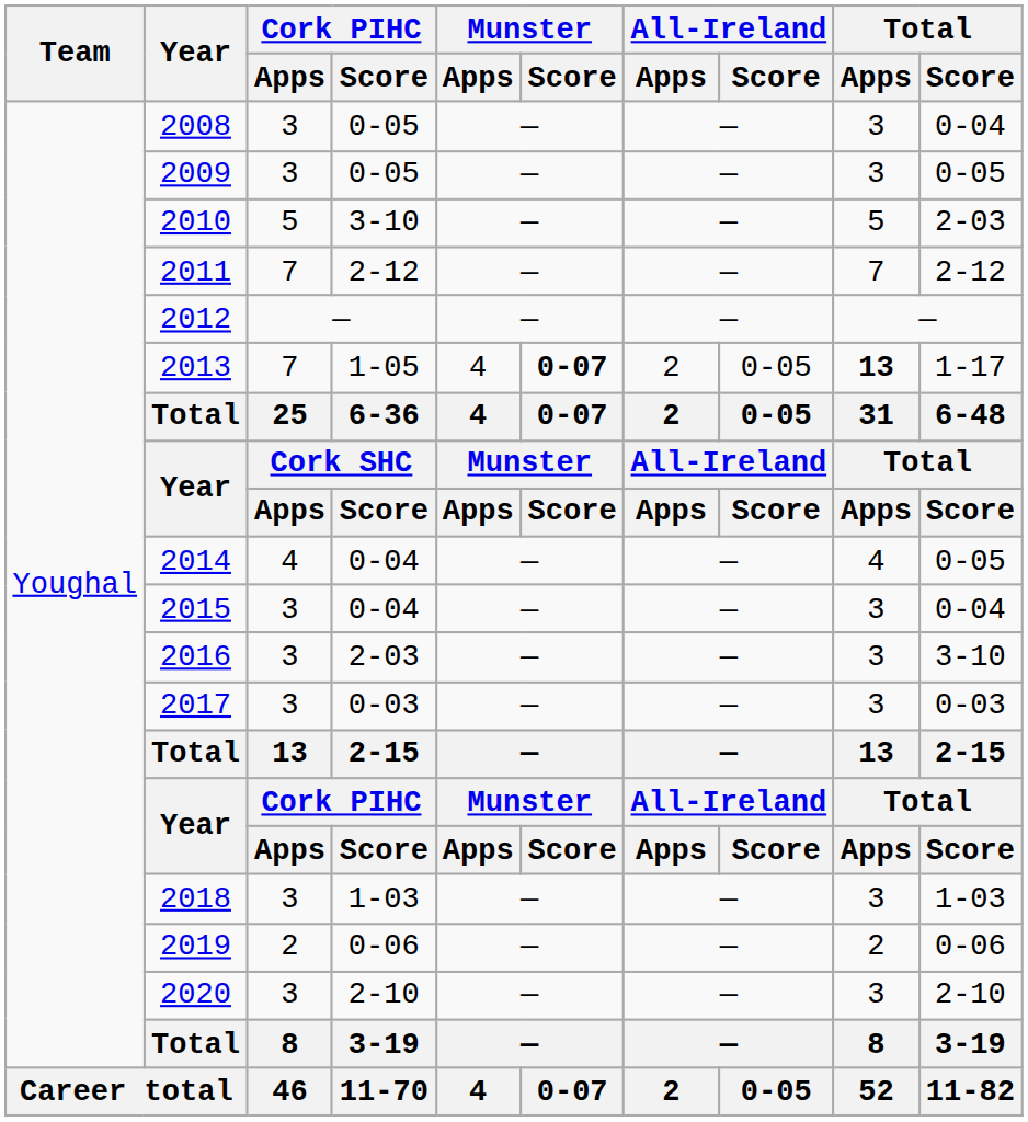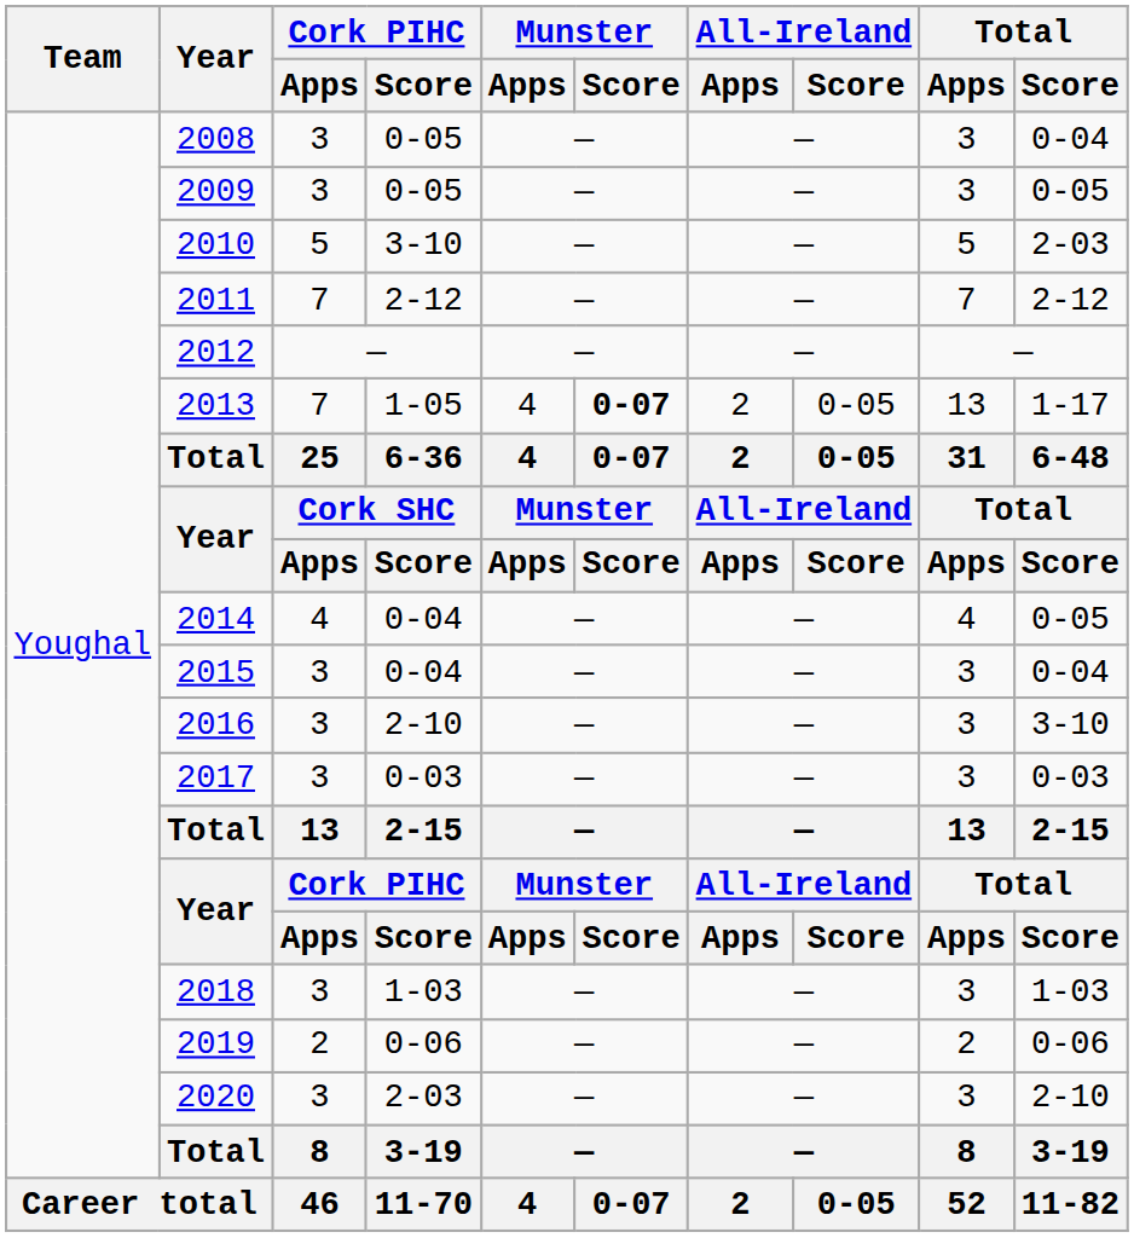 <table class="wikitable" style="text-align:center">
 <tr>
 <th rowspan="2">Team</th>
 <th rowspan="2">Year</th>
 <th colspan="2"><a href='#'>Cork PIHC</a></th>
 <th colspan="2"><a href='#'>Munster</a></th>
 <th colspan="2"><a href='#'>All-Ireland</a></th>
 <th colspan="2">Total</th>
 </tr>
 <tr>
 <th>Apps</th>
 <th>Score</th>
 <th>Apps</th>
 <th>Score</th>
 <th>Apps</th>
 <th>Score</th>
 <th>Apps</th>
 <th>Score</th>
 </tr>
 <tr>
 <td rowspan="20"><a href='#'>Youghal</a></td>
 <td><a href='#'>2008</a></td>
 <td>3</td>
 <td>0-05</td>
 <td colspan=2>—</td>
 <td colspan=2>—</td>
 <td>3</td>
 <td>0-04</td>
 </tr>
 <tr>
 <td><a href='#'>2009</a></td>
 <td>3</td>
 <td>0-05</td>
 <td colspan=2>—</td>
 <td colspan=2>—</td>
 <td>3</td>
 <td>0-05</td>
 </tr>
 <tr>
 <td><a href='#'>2010</a></td>
 <td>5</td>
 <td>3-10</td>
 <td colspan=2>—</td>
 <td colspan=2>—</td>
 <td>5</td>
 <td>2-03</td>
 </tr>
 <tr>
 <td><a href='#'>2011</a></td>
 <td>7</td>
 <td>2-12</td>
 <td colspan=2>—</td>
 <td colspan=2>—</td>
 <td>7</td>
 <td>2-12</td>
 </tr>
 <tr>
 <td><a href='#'>2012</a></td>
 <td colspan=2>—</td>
 <td colspan=2>—</td>
 <td colspan=2>—</td>
 <td colspan=2>—</td>
 </tr>
 <tr>
 <td><a href='#'>2013</a></td>
 <td>7</td>
 <td>1-05</td>
 <td>4</td>
 <td><strong>0-07</strong></td>
 <td>2</td>
 <td>0-05</td>
-<td><strong>13</strong></td>
+<td>13</td>
 <td>1-17</td>
 </tr>
 <tr>
 <th>Total</th>
 <th>25</th>
 <th>6-36</th>
 <th>4</th>
 <th>0-07</th>
 <th>2</th>
 <th>0-05</th>
 <th>31</th>
 <th>6-48</th>
 </tr>
 <tr>
 <th rowspan=2>Year</th>
 <th colspan=2><a href='#'>Cork SHC</a></th>
 <th colspan="2"><a href='#'>Munster</a></th>
 <th colspan="2"><a href='#'>All-Ireland</a></th>
 <th colspan="2">Total</th>
 </tr>
 <tr>
 <th>Apps</th>
 <th>Score</th>
 <th>Apps</th>
 <th>Score</th>
 <th>Apps</th>
 <th>Score</th>
 <th>Apps</th>
 <th>Score</th>
 </tr>
 <tr>
 <td><a href='#'>2014</a></td>
 <td>4</td>
 <td>0-04</td>
 <td colspan=2>—</td>
 <td colspan=2>—</td>
 <td>4</td>
 <td>0-05</td>
 </tr>
 <tr>
 <td><a href='#'>2015</a></td>
 <td>3</td>
 <td>0-04</td>
 <td colspan=2>—</td>
 <td colspan=2>—</td>
 <td>3</td>
 <td>0-04</td>
 </tr>
 <tr>
 <td><a href='#'>2016</a></td>
 <td>3</td>
-<td>2-03</td>
+<td>2-10</td>
 <td colspan=2>—</td>
 <td colspan=2>—</td>
 <td>3</td>
 <td>3-10</td>
 </tr>
 <tr>
 <td><a href='#'>2017</a></td>
 <td>3</td>
 <td>0-03</td>
 <td colspan=2>—</td>
 <td colspan=2>—</td>
 <td>3</td>
 <td>0-03</td>
 </tr>
 <tr>
 <th>Total</th>
 <th>13</th>
 <th>2-15</th>
 <th colspan=2>—</th>
 <th colspan=2>—</th>
 <th>13</th>
 <th>2-15</th>
 </tr>
 <tr>
 <th rowspan=2>Year</th>
 <th colspan=2><a href='#'>Cork PIHC</a></th>
 <th colspan="2"><a href='#'>Munster</a></th>
 <th colspan="2"><a href='#'>All-Ireland</a></th>
 <th colspan="2">Total</th>
 </tr>
 <tr>
 <th>Apps</th>
 <th>Score</th>
 <th>Apps</th>
 <th>Score</th>
 <th>Apps</th>
 <th>Score</th>
 <th>Apps</th>
 <th>Score</th>
 </tr>
 <tr>
 <td><a href='#'>2018</a></td>
 <td>3</td>
 <td>1-03</td>
 <td colspan=2>—</td>
 <td colspan=2>—</td>
 <td>3</td>
 <td>1-03</td>
 </tr>
 <tr>
 <td><a href='#'>2019</a></td>
 <td>2</td>
 <td>0-06</td>
 <td colspan=2>—</td>
 <td colspan=2>—</td>
 <td>2</td>
 <td>0-06</td>
 </tr>
 <tr>
 <td><a href='#'>2020</a></td>
 <td>3</td>
-<td>2-10</td>
+<td>2-03</td>
 <td colspan=2>—</td>
 <td colspan=2>—</td>
 <td>3</td>
 <td>2-10</td>
 </tr>
 <tr>
 <th>Total</th>
 <th>8</th>
 <th>3-19</th>
 <th colspan=2>—</th>
 <th colspan=2>—</th>
 <th>8</th>
 <th>3-19</th>
 </tr>
 <tr>
 <th colspan="2">Career total</th>
 <th>46</th>
 <th>11-70</th>
 <th>4</th>
 <th>0-07</th>
 <th>2</th>
 <th>0-05</th>
 <th>52</th>
 <th>11-82</th>
 </tr>
 </table>
